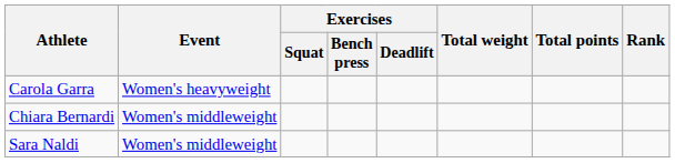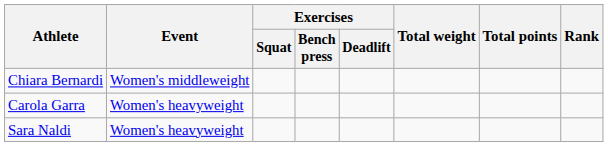 <table class=wikitable style="font-size:90%">
 <tr>
 <th rowspan="2">Athlete</th>
 <th rowspan="2">Event</th>
 <th colspan="3">Exercises</th>
 <th rowspan="2">Total weight</th>
 <th rowspan="2">Total points</th>
 <th rowspan="2">Rank</th>
 </tr>
 <tr style="font-size:95%">
 <th>Squat</th>
 <th>Bench<br>press</th>
 <th>Deadlift</th>
 </tr>
 <tr align=center>
+<td align=left><a href='#'>Chiara Bernardi</a></td>
+<td align=left><a href='#'>Women's middleweight</a></td>
+<td></td>
+<td></td>
+<td></td>
+<td></td>
+<td></td>
+<td></td>
+</tr>
+<tr align=center>
 <td align=left><a href='#'>Carola Garra</a></td>
 <td align=left><a href='#'>Women's heavyweight</a></td>
 <td></td>
 <td></td>
 <td></td>
 <td></td>
 <td></td>
 <td></td>
 </tr>
 <tr align=center>
-<td align=left><a href='#'>Chiara Bernardi</a></td>
-<td align=left><a href='#'>Women's middleweight</a></td>
-<td></td>
-<td></td>
-<td></td>
-<td></td>
-<td></td>
-<td></td>
-</tr>
-<tr align=center>
 <td align=left><a href='#'>Sara Naldi</a></td>
-<td align=left><a href='#'>Women's middleweight</a></td>
+<td align=left><a href='#'>Women's heavyweight</a></td>
 <td></td>
 <td></td>
 <td></td>
 <td></td>
 <td></td>
 <td></td>
 </tr>
 </table>
